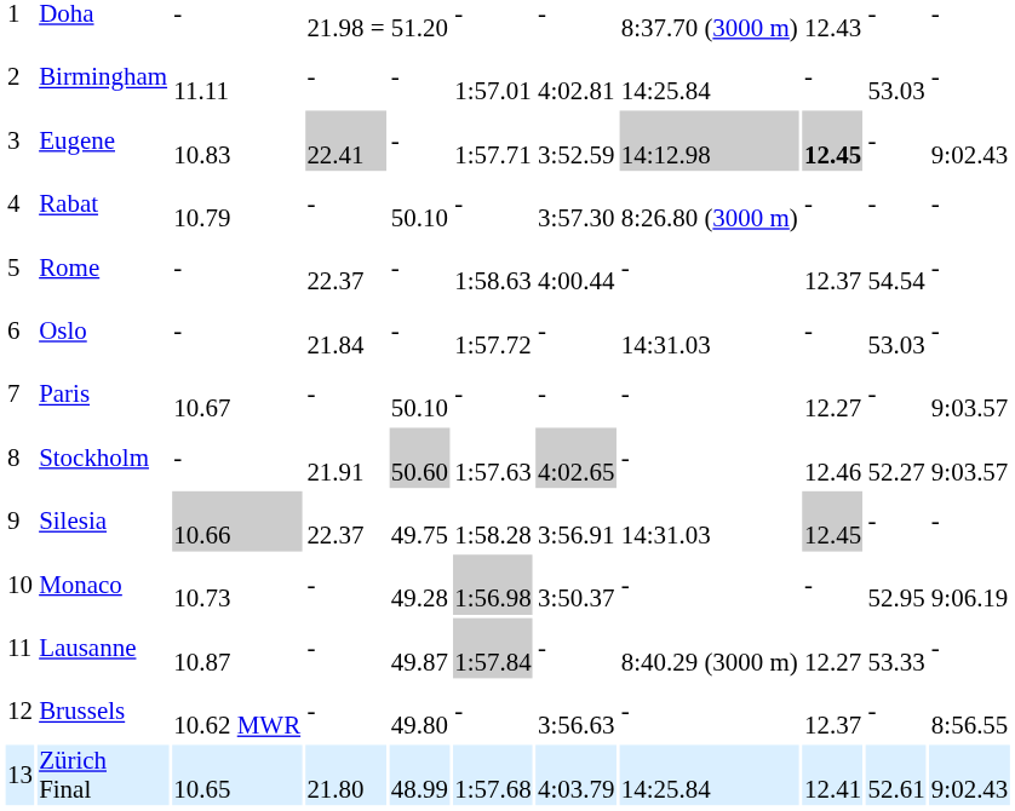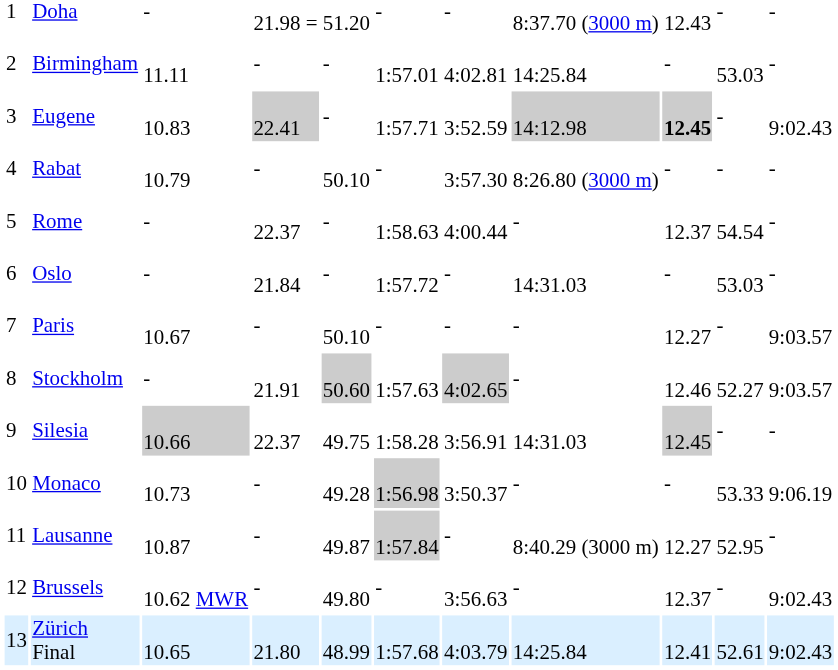 <table>
 <tr>
 <td>1</td>
 <td><a href='#'>Doha</a></td>
 <td>-</td>
 <td><br>21.98 = </td>
 <td><br>51.20 </td>
 <td>-</td>
 <td>-</td>
 <td><br>8:37.70 (<a href='#'>3000 m</a>) </td>
 <td><br>12.43</td>
 <td>-</td>
 <td>-</td>
 </tr>
 <tr>
 <td>2</td>
 <td><a href='#'>Birmingham</a></td>
 <td><br>11.11</td>
 <td>-</td>
 <td>-</td>
 <td><br>1:57.01 </td>
 <td><br>4:02.81</td>
 <td><br>14:25.84 </td>
 <td>-</td>
 <td><br>53.03 </td>
 <td>-</td>
 </tr>
 <tr>
 <td>3</td>
 <td><a href='#'>Eugene</a></td>
 <td><br>10.83 </td>
 <td style="background:#ccc;"><br>22.41 </td>
 <td>-</td>
 <td><br>1:57.71 </td>
 <td><br>3:52.59  </td>
 <td style="background:#ccc;"><br>14:12.98   </td>
 <td style="background:#ccc;"><strong><br>12.45</strong></td>
 <td>-</td>
 <td><br>9:02.43 </td>
 </tr>
 <tr>
 <td>4</td>
 <td><a href='#'>Rabat</a></td>
 <td><br>10.79 </td>
 <td>-</td>
 <td><br>50.10</td>
 <td>-</td>
 <td><br>3:57.30 </td>
 <td><br>8:26.80 (<a href='#'>3000 m</a>) </td>
 <td>-</td>
 <td>-</td>
 <td>-</td>
 </tr>
 <tr>
 <td>5</td>
 <td><a href='#'>Rome</a></td>
 <td>-</td>
 <td><br>22.37</td>
 <td>-</td>
 <td><br>1:58.63</td>
 <td><br>4:00.44</td>
 <td>-</td>
 <td><br>12.37  </td>
 <td><br>54.54</td>
 <td>-</td>
 </tr>
 <tr>
 <td>6</td>
 <td><a href='#'>Oslo</a></td>
 <td>-</td>
 <td><br>21.84 </td>
 <td>-</td>
 <td><br>1:57.72 </td>
 <td>-</td>
 <td><br>14:31.03</td>
 <td>-</td>
 <td><br>53.03</td>
 <td>-</td>
 </tr>
 <tr>
 <td>7</td>
 <td><a href='#'>Paris</a></td>
 <td><br>10.67   </td>
 <td>-</td>
 <td><br>50.10</td>
 <td>-</td>
 <td>-</td>
 <td>-</td>
 <td><br>12.27  </td>
 <td>-</td>
 <td><br>9:03.57</td>
 </tr>
 <tr>
 <td>8</td>
 <td><a href='#'>Stockholm</a></td>
 <td>-</td>
 <td><br>21.91  </td>
 <td style="background:#ccc;"><br>50.60</td>
 <td><br>1:57.63</td>
 <td style="background:#ccc;"><br>4:02.65</td>
 <td>-</td>
 <td><br>12.46</td>
 <td><br>52.27   </td>
 <td><br>9:03.57</td>
 </tr>
 <tr>
 <td>9</td>
 <td><a href='#'>Silesia</a></td>
 <td style="background:#ccc;"><br>10.66  </td>
 <td><br>22.37</td>
 <td><br>49.75  </td>
 <td><br>1:58.28 </td>
 <td><br>3:56.91  </td>
 <td><br>14:31.03</td>
 <td style="background:#ccc;"><br>12.45</td>
 <td>-</td>
 <td>-</td>
 </tr>
 <tr>
 <td>10</td>
 <td><a href='#'>Monaco</a></td>
 <td><br>10.73</td>
 <td>-</td>
 <td><br>49.28</td>
 <td style="background:#ccc;"><br>1:56.98 </td>
 <td><br>3:50.37   </td>
 <td>-</td>
 <td>-</td>
-<td><br>52.95 </td>
+<td><br>53.33 </td>
 <td><br>9:06.19</td>
 </tr>
 <tr>
 <td>11</td>
 <td><a href='#'>Lausanne</a></td>
 <td><br>10.87</td>
 <td>-</td>
 <td><br>49.87</td>
 <td style="background:#ccc;"><br>1:57.84 </td>
 <td>-</td>
 <td><br>8:40.29 (3000 m)</td>
 <td><br>12.27  </td>
-<td><br>53.33 </td>
+<td><br>52.95 </td>
 <td>-</td>
 </tr>
 <tr>
 <td>12</td>
 <td><a href='#'>Brussels</a></td>
 <td><br>10.62   <a href='#'>MWR</a></td>
 <td>-</td>
 <td><br>49.80 </td>
 <td>-</td>
 <td><br>3:56.63  </td>
 <td>-</td>
 <td><br>12.37  </td>
 <td>-</td>
-<td><br>8:56.55  </td>
+<td><br>9:02.43 </td>
 </tr>
 <tr bgcolor=#DAEFFF>
 <td>13</td>
 <td><a href='#'>Zürich</a><br>Final</td>
 <td><br>10.65 </td>
 <td><br>21.80</td>
 <td><br>48.99</td>
 <td><br>1:57.68</td>
 <td><br>4:03.79</td>
 <td><br>14:25.84 </td>
 <td><br>12.41  </td>
 <td><br>52.61  </td>
 <td><br>9:02.43 </td>
 </tr>
 </table>
